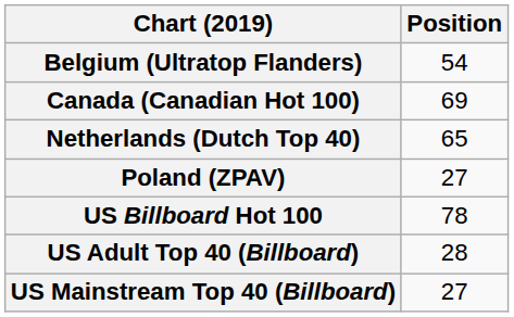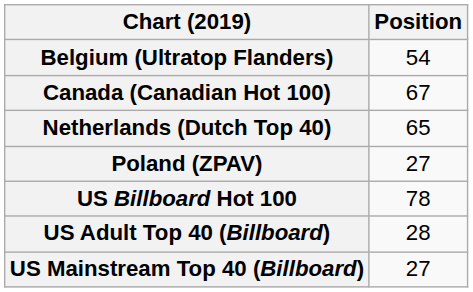 <table class="wikitable sortable plainrowheaders" style="text-align:center">
 <tr>
 <th scope="col">Chart (2019)</th>
 <th scope="col">Position</th>
 </tr>
 <tr>
 <th scope="row">Belgium (Ultratop Flanders)</th>
 <td>54</td>
 </tr>
 <tr>
 <th scope="row">Canada (Canadian Hot 100)</th>
-<td>69</td>
+<td>67</td>
 </tr>
 <tr>
 <th scope="row">Netherlands (Dutch Top 40)</th>
 <td>65</td>
 </tr>
 <tr>
 <th scope="row">Poland (ZPAV)</th>
 <td>27</td>
 </tr>
 <tr>
 <th scope="row">US <em>Billboard</em> Hot 100</th>
 <td>78</td>
 </tr>
 <tr>
 <th scope="row">US Adult Top 40 (<em>Billboard</em>)</th>
 <td>28</td>
 </tr>
 <tr>
 <th scope="row">US Mainstream Top 40 (<em>Billboard</em>)</th>
 <td>27</td>
 </tr>
 </table>
